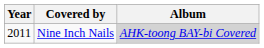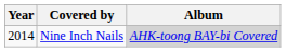 <table class="wikitable">
 <tr>
 <th>Year</th>
 <th>Covered by</th>
 <th>Album</th>
 </tr>
 <tr>
-<td>2011</td>
+<td>2014</td>
 <td><a href='#'>Nine Inch Nails</a></td>
 <td style="background: lightgrey;"><em><a href='#'>AHK-toong BAY-bi Covered</a></em></td>
 </tr>
 </table>
